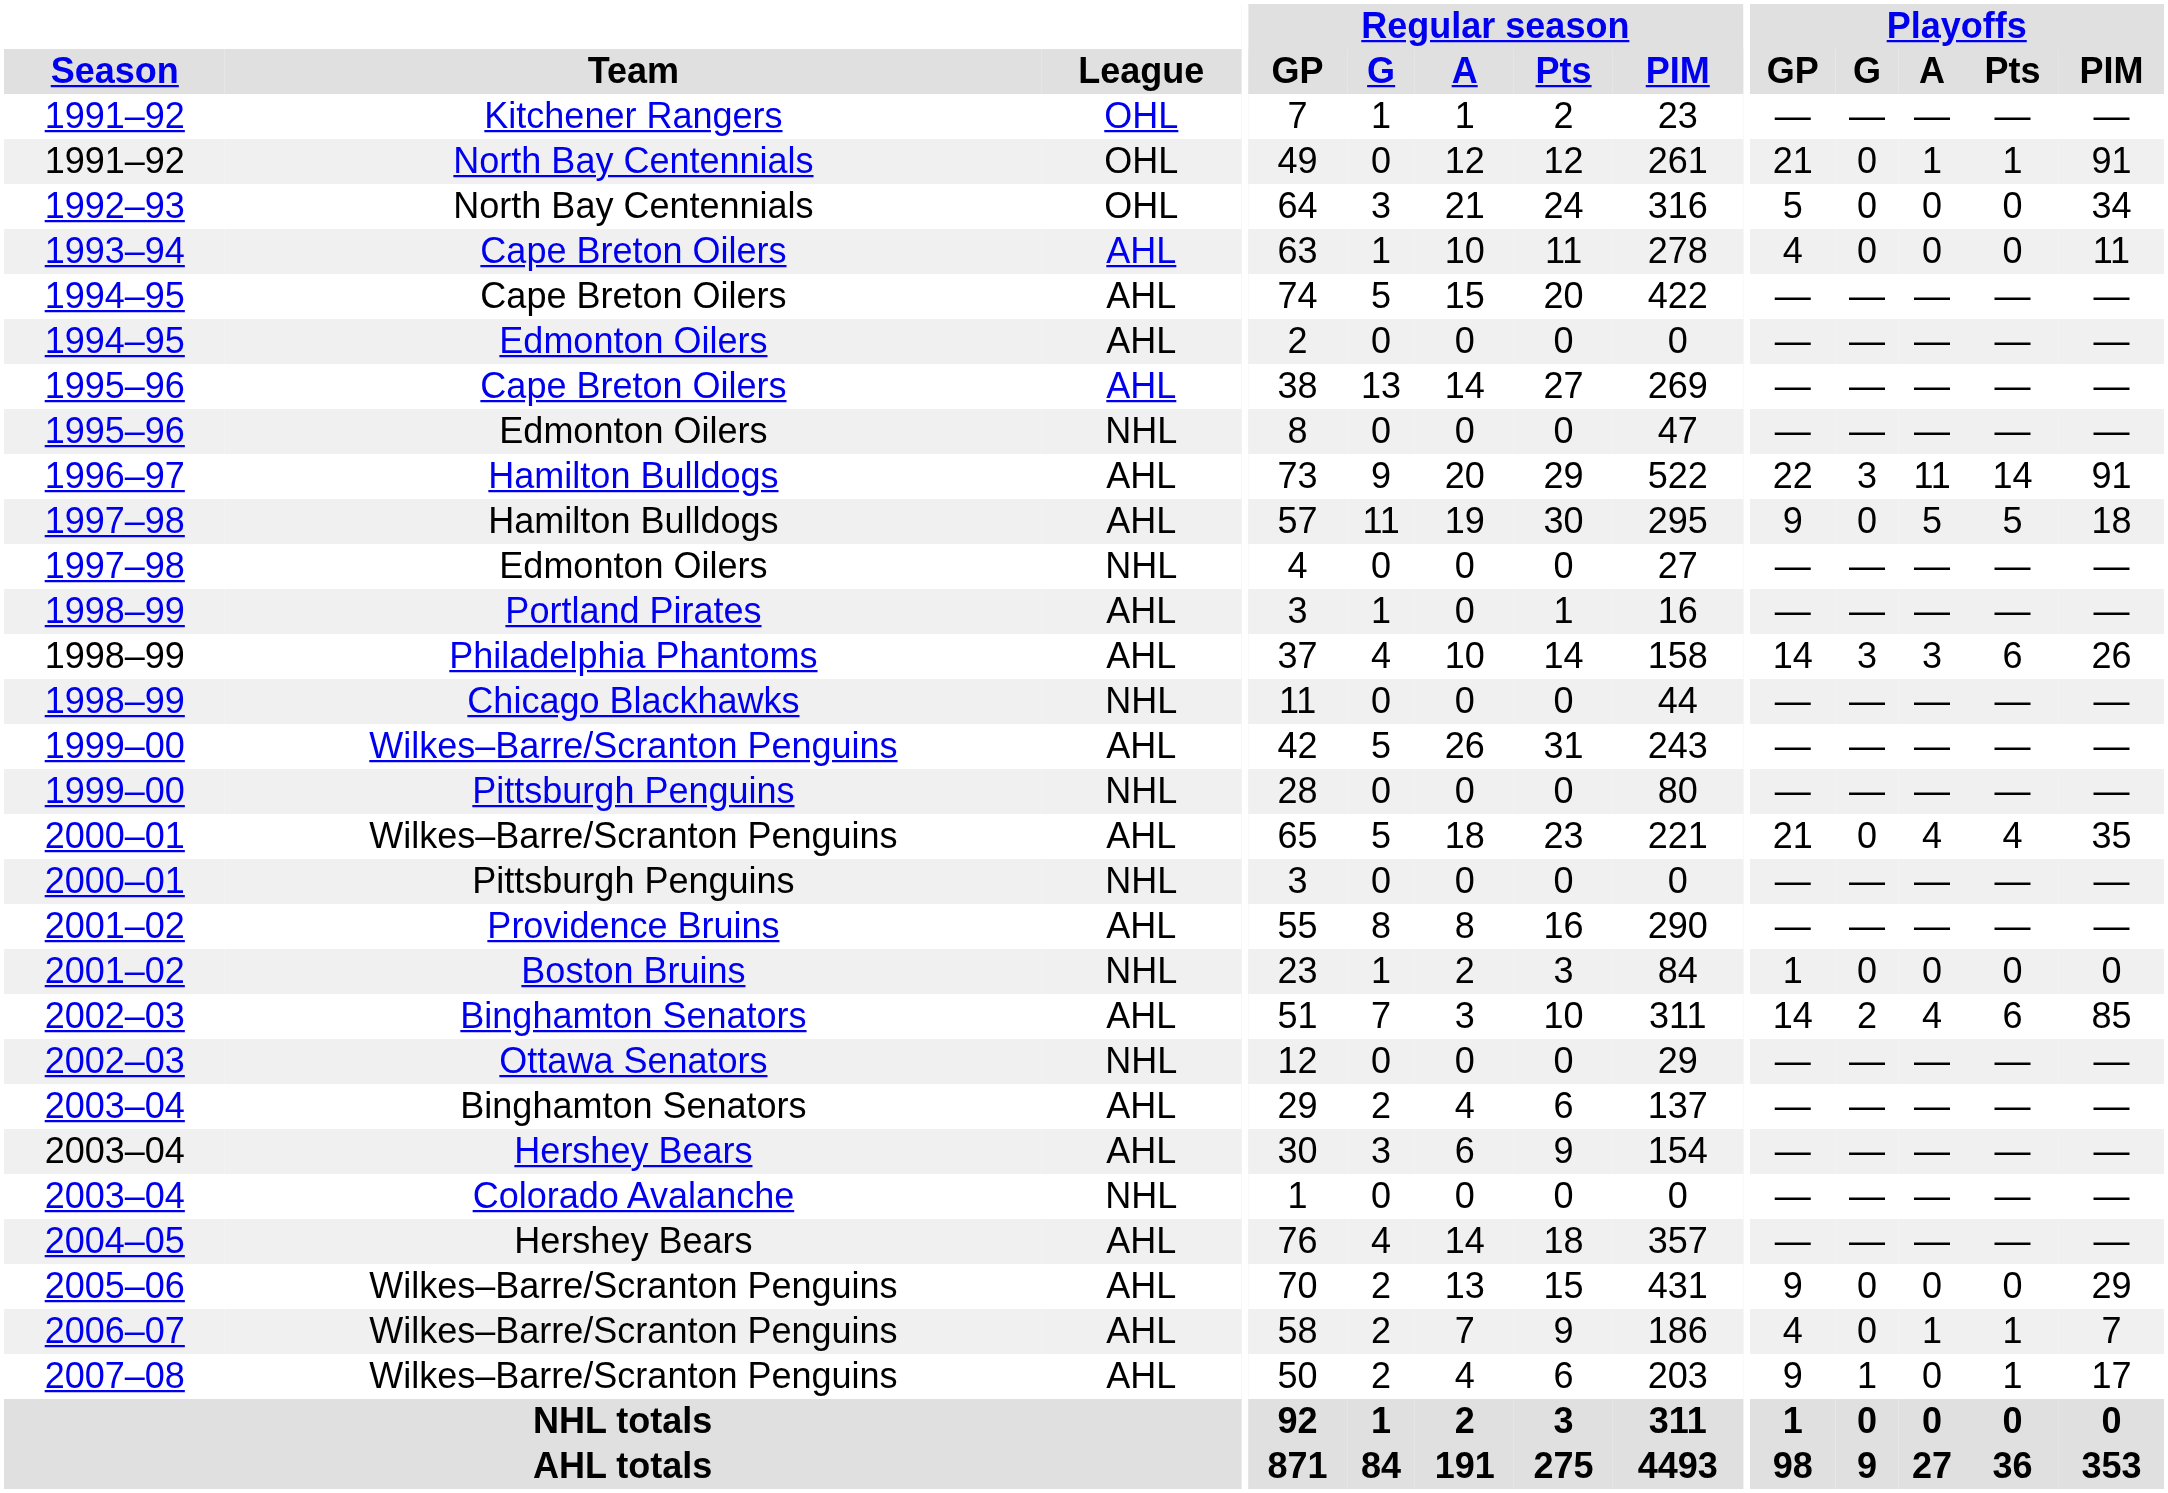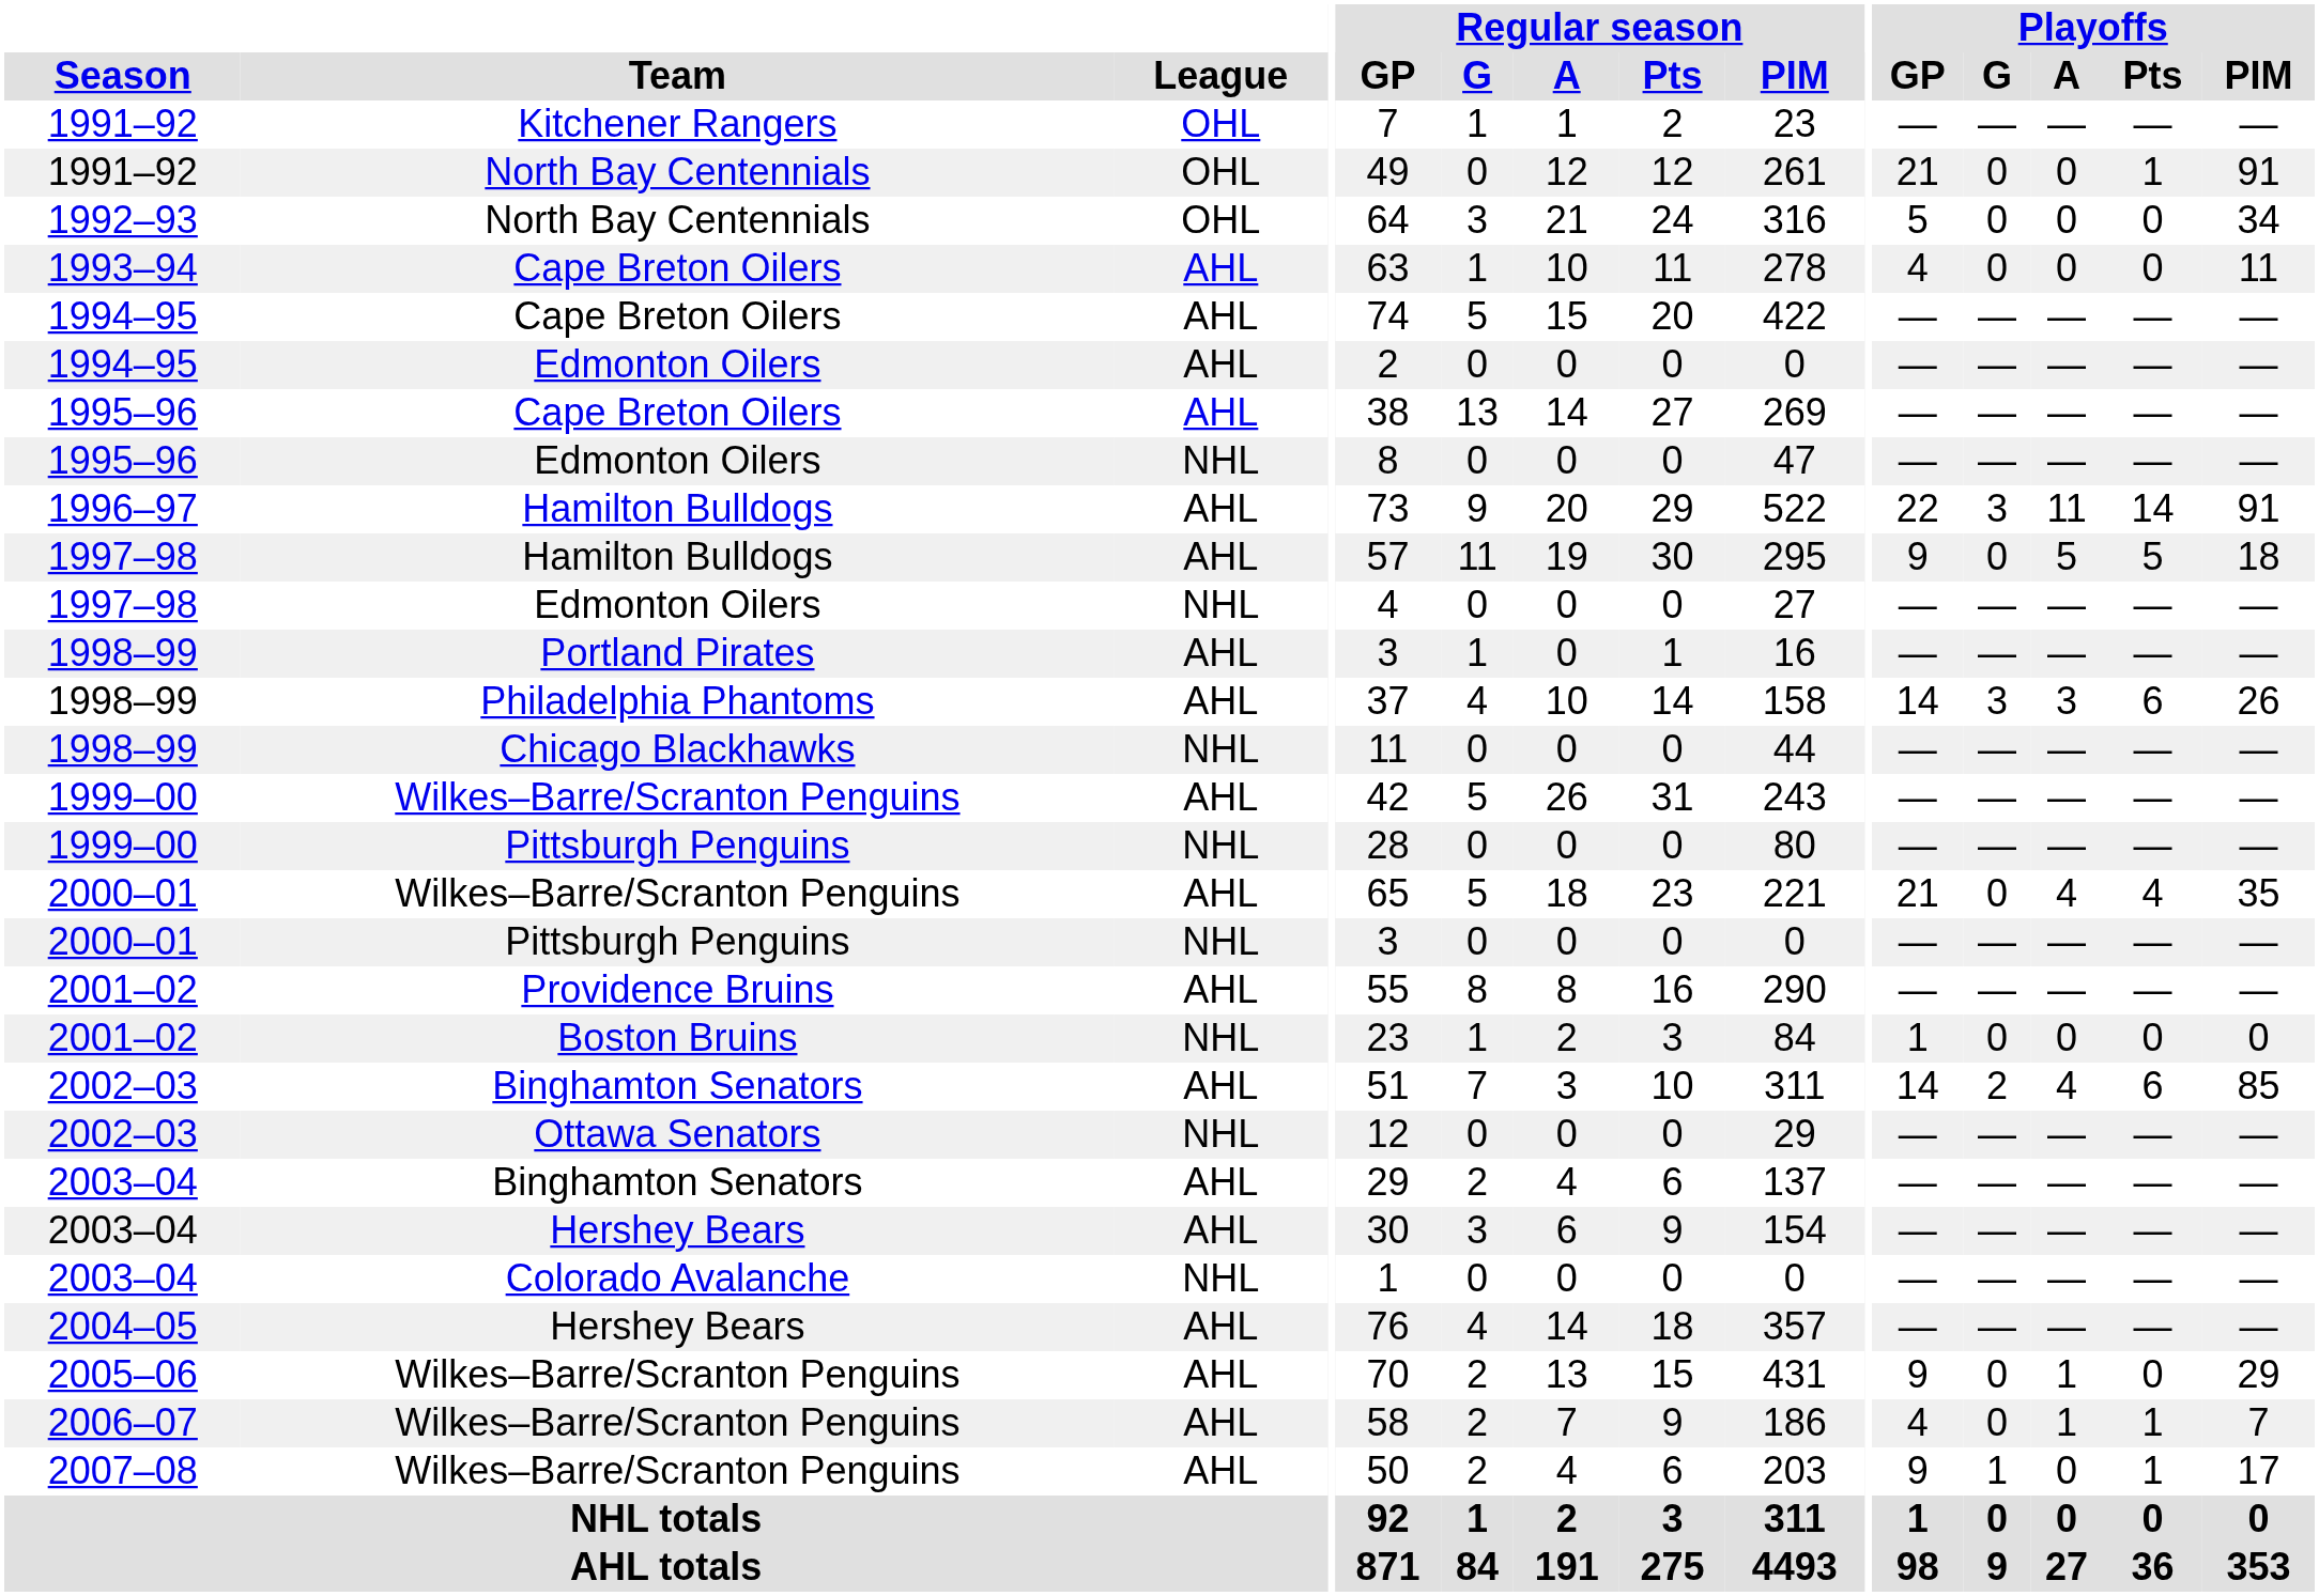 <table border="0" cellpadding="1" cellspacing="0" style="text-align:center; width:60em">
 <tr bgcolor="#e0e0e0">
 <th colspan="3"  bgcolor="#ffffff"></th>
 <th rowspan="99" bgcolor="#ffffff"></th>
 <th colspan="5"><a href='#'>Regular season</a></th>
 <th rowspan="99" bgcolor="#ffffff"></th>
 <th colspan="5"><a href='#'>Playoffs</a></th>
 </tr>
 <tr bgcolor="#e0e0e0">
 <th><a href='#'>Season</a></th>
 <th>Team</th>
 <th>League</th>
 <th>GP</th>
 <th><a href='#'>G</a></th>
 <th><a href='#'>A</a></th>
 <th><a href='#'>Pts</a></th>
 <th><a href='#'>PIM</a></th>
 <th>GP</th>
 <th>G</th>
 <th>A</th>
 <th>Pts</th>
 <th>PIM</th>
 </tr>
 <tr>
 <td><a href='#'>1991–92</a></td>
 <td><a href='#'>Kitchener Rangers</a></td>
 <td><a href='#'>OHL</a></td>
 <td>7</td>
 <td>1</td>
 <td>1</td>
 <td>2</td>
 <td>23</td>
 <td>—</td>
 <td>—</td>
 <td>—</td>
 <td>—</td>
 <td>—</td>
 </tr>
 <tr bgcolor="#f0f0f0">
 <td>1991–92</td>
 <td><a href='#'>North Bay Centennials</a></td>
 <td>OHL</td>
 <td>49</td>
 <td>0</td>
 <td>12</td>
 <td>12</td>
 <td>261</td>
 <td>21</td>
 <td>0</td>
-<td>1</td>
+<td>0</td>
 <td>1</td>
 <td>91</td>
 </tr>
 <tr>
 <td><a href='#'>1992–93</a></td>
 <td>North Bay Centennials</td>
 <td>OHL</td>
 <td>64</td>
 <td>3</td>
 <td>21</td>
 <td>24</td>
 <td>316</td>
 <td>5</td>
 <td>0</td>
 <td>0</td>
 <td>0</td>
 <td>34</td>
 </tr>
 <tr bgcolor="#f0f0f0">
 <td><a href='#'>1993–94</a></td>
 <td><a href='#'>Cape Breton Oilers</a></td>
 <td><a href='#'>AHL</a></td>
 <td>63</td>
 <td>1</td>
 <td>10</td>
 <td>11</td>
 <td>278</td>
 <td>4</td>
 <td>0</td>
 <td>0</td>
 <td>0</td>
 <td>11</td>
 </tr>
 <tr>
 <td><a href='#'>1994–95</a></td>
 <td>Cape Breton Oilers</td>
 <td>AHL</td>
 <td>74</td>
 <td>5</td>
 <td>15</td>
 <td>20</td>
 <td>422</td>
 <td>—</td>
 <td>—</td>
 <td>—</td>
 <td>—</td>
 <td>—</td>
 </tr>
 <tr bgcolor="#f0f0f0">
 <td><a href='#'>1994–95</a></td>
 <td><a href='#'>Edmonton Oilers</a></td>
 <td>AHL</td>
 <td>2</td>
 <td>0</td>
 <td>0</td>
 <td>0</td>
 <td>0</td>
 <td>—</td>
 <td>—</td>
 <td>—</td>
 <td>—</td>
 <td>—</td>
 </tr>
 <tr>
 <td><a href='#'>1995–96</a></td>
 <td><a href='#'>Cape Breton Oilers</a></td>
 <td><a href='#'>AHL</a></td>
 <td>38</td>
 <td>13</td>
 <td>14</td>
 <td>27</td>
 <td>269</td>
 <td>—</td>
 <td>—</td>
 <td>—</td>
 <td>—</td>
 <td>—</td>
 </tr>
 <tr bgcolor="#f0f0f0">
 <td><a href='#'>1995–96</a></td>
 <td>Edmonton Oilers</td>
 <td>NHL</td>
 <td>8</td>
 <td>0</td>
 <td>0</td>
 <td>0</td>
 <td>47</td>
 <td>—</td>
 <td>—</td>
 <td>—</td>
 <td>—</td>
 <td>—</td>
 </tr>
 <tr>
 <td><a href='#'>1996–97</a></td>
 <td><a href='#'>Hamilton Bulldogs</a></td>
 <td>AHL</td>
 <td>73</td>
 <td>9</td>
 <td>20</td>
 <td>29</td>
 <td>522</td>
 <td>22</td>
 <td>3</td>
 <td>11</td>
 <td>14</td>
 <td>91</td>
 </tr>
 <tr bgcolor="#f0f0f0">
 <td><a href='#'>1997–98</a></td>
 <td>Hamilton Bulldogs</td>
 <td>AHL</td>
 <td>57</td>
 <td>11</td>
 <td>19</td>
 <td>30</td>
 <td>295</td>
 <td>9</td>
 <td>0</td>
 <td>5</td>
 <td>5</td>
 <td>18</td>
 </tr>
 <tr>
 <td><a href='#'>1997–98</a></td>
 <td>Edmonton Oilers</td>
 <td>NHL</td>
 <td>4</td>
 <td>0</td>
 <td>0</td>
 <td>0</td>
 <td>27</td>
 <td>—</td>
 <td>—</td>
 <td>—</td>
 <td>—</td>
 <td>—</td>
 </tr>
 <tr bgcolor="#f0f0f0">
 <td><a href='#'>1998–99</a></td>
 <td><a href='#'>Portland Pirates</a></td>
 <td>AHL</td>
 <td>3</td>
 <td>1</td>
 <td>0</td>
 <td>1</td>
 <td>16</td>
 <td>—</td>
 <td>—</td>
 <td>—</td>
 <td>—</td>
 <td>—</td>
 </tr>
 <tr>
 <td>1998–99</td>
 <td><a href='#'>Philadelphia Phantoms</a></td>
 <td>AHL</td>
 <td>37</td>
 <td>4</td>
 <td>10</td>
 <td>14</td>
 <td>158</td>
 <td>14</td>
 <td>3</td>
 <td>3</td>
 <td>6</td>
 <td>26</td>
 </tr>
 <tr bgcolor="#f0f0f0">
 <td><a href='#'>1998–99</a></td>
 <td><a href='#'>Chicago Blackhawks</a></td>
 <td>NHL</td>
 <td>11</td>
 <td>0</td>
 <td>0</td>
 <td>0</td>
 <td>44</td>
 <td>—</td>
 <td>—</td>
 <td>—</td>
 <td>—</td>
 <td>—</td>
 </tr>
 <tr>
 <td><a href='#'>1999–00</a></td>
 <td><a href='#'>Wilkes–Barre/Scranton Penguins</a></td>
 <td>AHL</td>
 <td>42</td>
 <td>5</td>
 <td>26</td>
 <td>31</td>
 <td>243</td>
 <td>—</td>
 <td>—</td>
 <td>—</td>
 <td>—</td>
 <td>—</td>
 </tr>
 <tr bgcolor="#f0f0f0">
 <td><a href='#'>1999–00</a></td>
 <td><a href='#'>Pittsburgh Penguins</a></td>
 <td>NHL</td>
 <td>28</td>
 <td>0</td>
 <td>0</td>
 <td>0</td>
 <td>80</td>
 <td>—</td>
 <td>—</td>
 <td>—</td>
 <td>—</td>
 <td>—</td>
 </tr>
 <tr>
 <td><a href='#'>2000–01</a></td>
 <td>Wilkes–Barre/Scranton Penguins</td>
 <td>AHL</td>
 <td>65</td>
 <td>5</td>
 <td>18</td>
 <td>23</td>
 <td>221</td>
 <td>21</td>
 <td>0</td>
 <td>4</td>
 <td>4</td>
 <td>35</td>
 </tr>
 <tr bgcolor="#f0f0f0">
 <td><a href='#'>2000–01</a></td>
 <td>Pittsburgh Penguins</td>
 <td>NHL</td>
 <td>3</td>
 <td>0</td>
 <td>0</td>
 <td>0</td>
 <td>0</td>
 <td>—</td>
 <td>—</td>
 <td>—</td>
 <td>—</td>
 <td>—</td>
 </tr>
 <tr>
 <td><a href='#'>2001–02</a></td>
 <td><a href='#'>Providence Bruins</a></td>
 <td>AHL</td>
 <td>55</td>
 <td>8</td>
 <td>8</td>
 <td>16</td>
 <td>290</td>
 <td>—</td>
 <td>—</td>
 <td>—</td>
 <td>—</td>
 <td>—</td>
 </tr>
 <tr bgcolor="#f0f0f0">
 <td><a href='#'>2001–02</a></td>
 <td><a href='#'>Boston Bruins</a></td>
 <td>NHL</td>
 <td>23</td>
 <td>1</td>
 <td>2</td>
 <td>3</td>
 <td>84</td>
 <td>1</td>
 <td>0</td>
 <td>0</td>
 <td>0</td>
 <td>0</td>
 </tr>
 <tr>
 <td><a href='#'>2002–03</a></td>
 <td><a href='#'>Binghamton Senators</a></td>
 <td>AHL</td>
 <td>51</td>
 <td>7</td>
 <td>3</td>
 <td>10</td>
 <td>311</td>
 <td>14</td>
 <td>2</td>
 <td>4</td>
 <td>6</td>
 <td>85</td>
 </tr>
 <tr bgcolor="#f0f0f0">
 <td><a href='#'>2002–03</a></td>
 <td><a href='#'>Ottawa Senators</a></td>
 <td>NHL</td>
 <td>12</td>
 <td>0</td>
 <td>0</td>
 <td>0</td>
 <td>29</td>
 <td>—</td>
 <td>—</td>
 <td>—</td>
 <td>—</td>
 <td>—</td>
 </tr>
 <tr>
 <td><a href='#'>2003–04</a></td>
 <td>Binghamton Senators</td>
 <td>AHL</td>
 <td>29</td>
 <td>2</td>
 <td>4</td>
 <td>6</td>
 <td>137</td>
 <td>—</td>
 <td>—</td>
 <td>—</td>
 <td>—</td>
 <td>—</td>
 </tr>
 <tr bgcolor="#f0f0f0">
 <td>2003–04</td>
 <td><a href='#'>Hershey Bears</a></td>
 <td>AHL</td>
 <td>30</td>
 <td>3</td>
 <td>6</td>
 <td>9</td>
 <td>154</td>
 <td>—</td>
 <td>—</td>
 <td>—</td>
 <td>—</td>
 <td>—</td>
 </tr>
 <tr>
 <td><a href='#'>2003–04</a></td>
 <td><a href='#'>Colorado Avalanche</a></td>
 <td>NHL</td>
 <td>1</td>
 <td>0</td>
 <td>0</td>
 <td>0</td>
 <td>0</td>
 <td>—</td>
 <td>—</td>
 <td>—</td>
 <td>—</td>
 <td>—</td>
 </tr>
 <tr bgcolor="#f0f0f0">
 <td><a href='#'>2004–05</a></td>
 <td>Hershey Bears</td>
 <td>AHL</td>
 <td>76</td>
 <td>4</td>
 <td>14</td>
 <td>18</td>
 <td>357</td>
 <td>—</td>
 <td>—</td>
 <td>—</td>
 <td>—</td>
 <td>—</td>
 </tr>
 <tr>
 <td><a href='#'>2005–06</a></td>
 <td>Wilkes–Barre/Scranton Penguins</td>
 <td>AHL</td>
 <td>70</td>
 <td>2</td>
 <td>13</td>
 <td>15</td>
 <td>431</td>
 <td>9</td>
 <td>0</td>
-<td>0</td>
+<td>1</td>
 <td>0</td>
 <td>29</td>
 </tr>
 <tr bgcolor="#f0f0f0">
 <td><a href='#'>2006–07</a></td>
 <td>Wilkes–Barre/Scranton Penguins</td>
 <td>AHL</td>
 <td>58</td>
 <td>2</td>
 <td>7</td>
 <td>9</td>
 <td>186</td>
 <td>4</td>
 <td>0</td>
 <td>1</td>
 <td>1</td>
 <td>7</td>
 </tr>
 <tr>
 <td><a href='#'>2007–08</a></td>
 <td>Wilkes–Barre/Scranton Penguins</td>
 <td>AHL</td>
 <td>50</td>
 <td>2</td>
 <td>4</td>
 <td>6</td>
 <td>203</td>
 <td>9</td>
 <td>1</td>
 <td>0</td>
 <td>1</td>
 <td>17</td>
 </tr>
 <tr bgcolor="#e0e0e0">
 <th colspan="3">NHL totals</th>
 <th>92</th>
 <th>1</th>
 <th>2</th>
 <th>3</th>
 <th>311</th>
 <th>1</th>
 <th>0</th>
 <th>0</th>
 <th>0</th>
 <th>0</th>
 </tr>
 <tr bgcolor="#e0e0e0">
 <th colspan="3">AHL totals</th>
 <th>871</th>
 <th>84</th>
 <th>191</th>
 <th>275</th>
 <th>4493</th>
 <th>98</th>
 <th>9</th>
 <th>27</th>
 <th>36</th>
 <th>353</th>
 </tr>
 </table>
